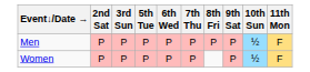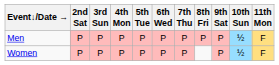 <table class="wikitable" style="margin:0.5em auto; font-size:90%; line-height:1.25em; text-align:center;">
 <tr>
 <th>Event↓/Date →</th>
 <th>2nd<br>Sat</th>
 <th>3rd<br>Sun</th>
+<th>4th<br>Mon</th>
 <th>5th<br>Tue</th>
 <th>6th<br>Wed</th>
 <th>7th<br>Thu</th>
 <th>8th<br>Fri</th>
 <th>9th<br>Sat</th>
 <th>10th<br>Sun</th>
 <th>11th<br>Mon</th>
 </tr>
 <tr>
 <td style="text-align:left;"><a href='#'>Men</a></td>
 <td bgcolor="#FFBBBB">P</td>
 <td bgcolor="#FFBBBB">P</td>
 <td bgcolor="#FFBBBB">P</td>
 <td bgcolor="#FFBBBB">P</td>
 <td bgcolor="#FFBBBB">P</td>
 <td bgcolor="#FFBBBB">P</td>
 <td bgcolor="#FFBBBB">P</td>
+<td bgcolor="#FFBBBB">P</td>
 <td bgcolor="#97DEFF">½</td>
 <td bgcolor="#FFDF80">F</td>
 </tr>
 <tr>
 <td style="text-align:left;"><a href='#'>Women</a></td>
+<td bgcolor="#FFBBBB">P</td>
 <td bgcolor="#FFBBBB">P</td>
 <td bgcolor="#FFBBBB">P</td>
 <td bgcolor="#FFBBBB">P</td>
 <td bgcolor="#FFBBBB">P</td>
 <td bgcolor="#FFBBBB">P</td>
 <td></td>
 <td bgcolor="#FFBBBB">P</td>
 <td bgcolor="#97DEFF">½</td>
 <td bgcolor="#FFDF80">F</td>
 </tr>
 </table>
